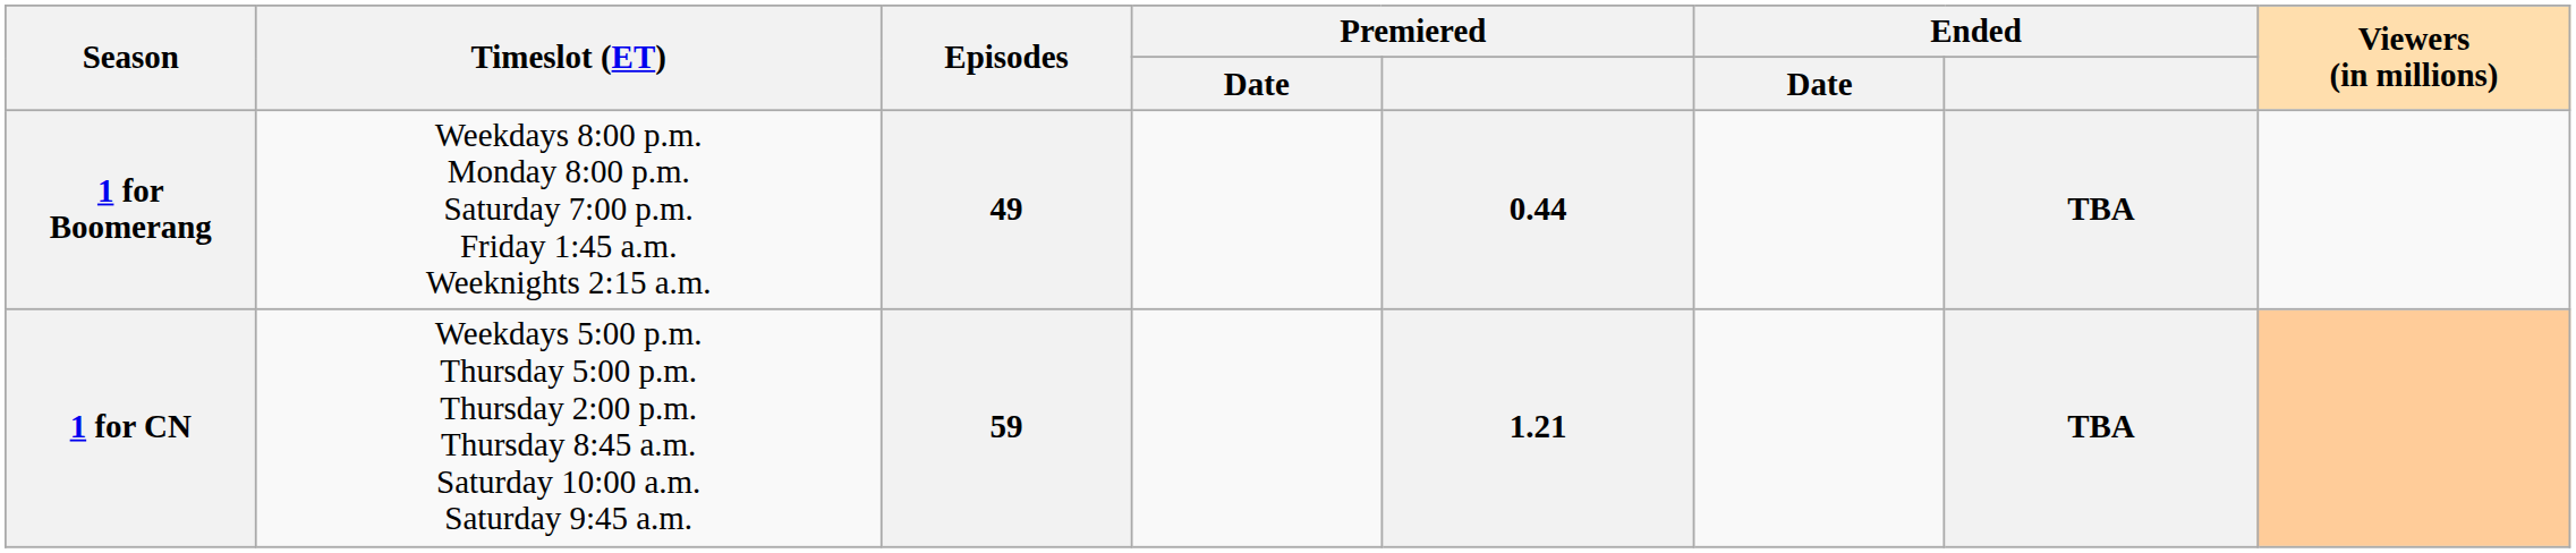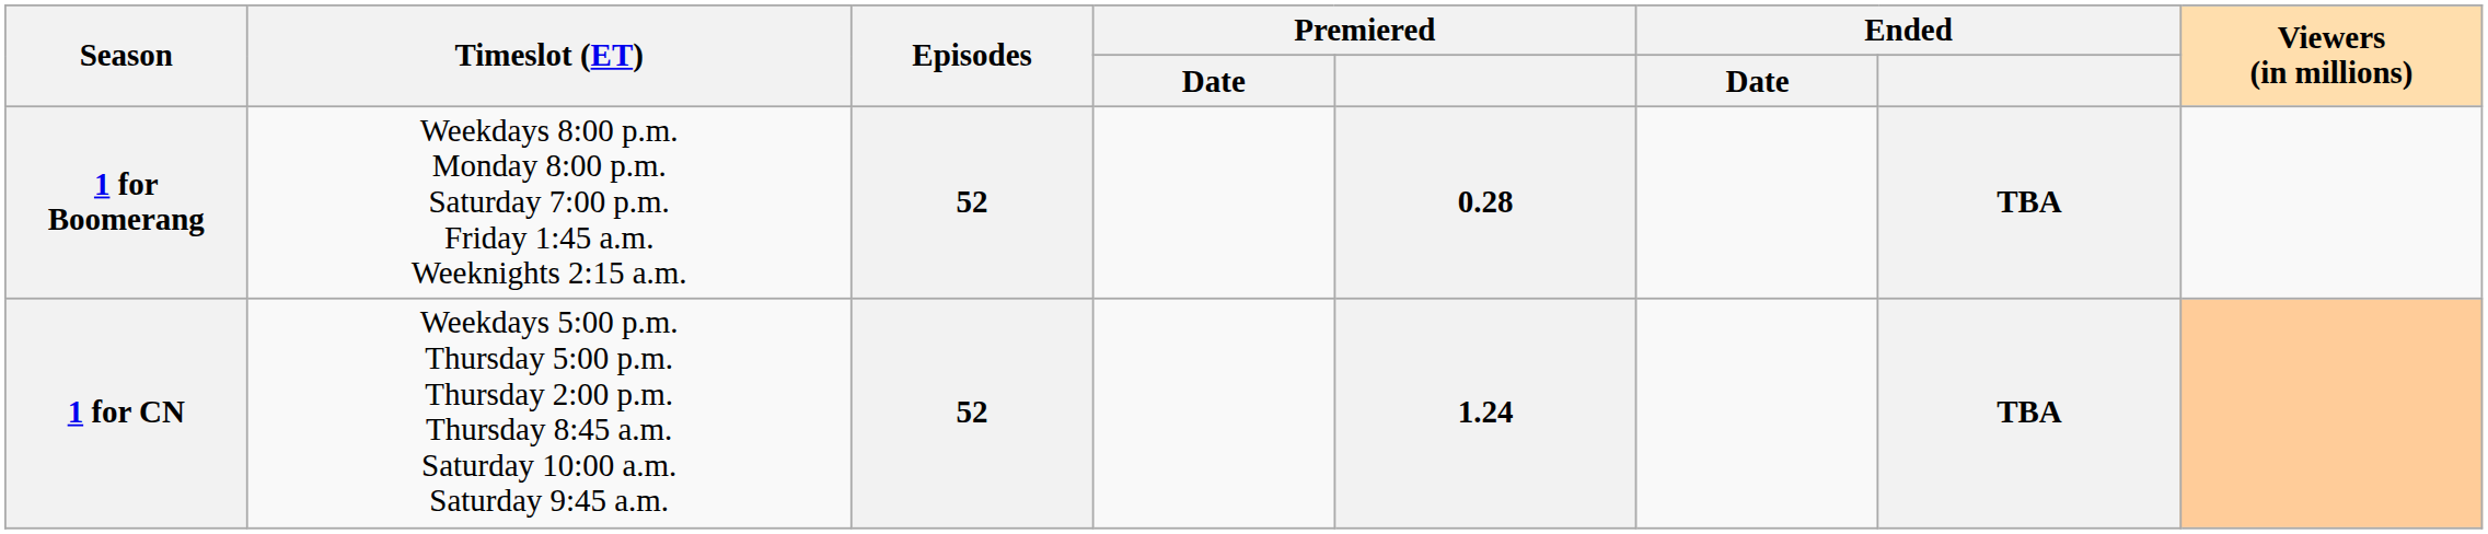 <table class="wikitable" style="text-align:center; width:99%;">
 <tr>
 <th style="width:8%;" rowspan="2">Season</th>
 <th style="width:20%;" rowspan="2">Timeslot (<a href='#'>ET</a>)</th>
 <th style="width:8%;" rowspan="2">Episodes</th>
 <th colspan=2>Premiered</th>
 <th colspan=2>Ended</th>
 <th style="width:10%; background:#ffdead;" rowspan="2">Viewers<br>(in millions)</th>
 </tr>
 <tr>
 <th style="width:8%;">Date</th>
 <th style="width:10%; font-size:smaller; line-height:100%;"></th>
 <th style="width:8%;">Date</th>
 <th style="width:10%; font-size:smaller; line-height:100%;"></th>
 </tr>
 <tr>
 <th><a href='#'>1</a> for Boomerang</th>
 <td style="text-align:center;">Weekdays 8:00 p.m. <br>Monday 8:00 p.m. <br>Saturday 7:00 p.m. <br>Friday 1:45 a.m. <br>Weeknights 2:15 a.m. </td>
-<th>49</th>
+<th>52</th>
 <td style="font-size:11px;line-height:110%"></td>
-<th>0.44</th>
+<th>0.28</th>
 <td style="font-size:11px;line-height:110%"></td>
 <th>TBA</th>
 </tr>
 <tr>
 <th><a href='#'>1</a> for CN</th>
 <td style="text-align:center;">Weekdays 5:00 p.m. <br>Thursday 5:00 p.m. <br>Thursday 2:00 p.m. <br>Thursday 8:45 a.m. <br>Saturday 10:00 a.m. <br>Saturday 9:45 a.m. </td>
-<th>59</th>
+<th>52</th>
 <td style="font-size:11px;line-height:110%"></td>
-<th>1.21</th>
+<th>1.24</th>
 <td style="font-size:11px;line-height:110%"></td>
 <th>TBA</th>
 <th style="background:#fc9;"> </th>
 </tr>
 </table>
